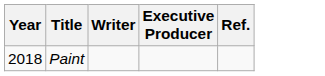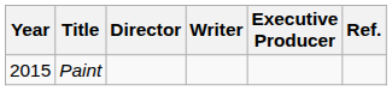 <table class="wikitable">
 <tr>
 <th>Year</th>
 <th>Title</th>
+<th>Director</th>
 <th>Writer</th>
 <th>Executive<br>Producer</th>
 <th>Ref.</th>
 </tr>
 <tr>
-<td>2018</td>
+<td>2015</td>
 <td><em>Paint</em></td>
+<td></td>
 <td></td>
 <td></td>
 <td></td>
 </tr>
 </table>
